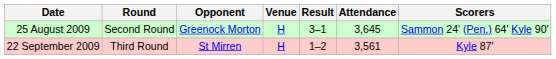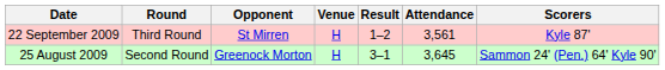 <table class="wikitable" style="text-align:center">
 <tr>
 <th>Date</th>
 <th>Round</th>
 <th>Opponent</th>
 <th>Venue</th>
 <th>Result</th>
 <th>Attendance</th>
 <th>Scorers</th>
 </tr>
+<tr bgcolor= "#FFCCCC">
+<td>22 September 2009</td>
+<td>Third Round</td>
+<td><a href='#'>St Mirren</a></td>
+<td><a href='#'>H</a></td>
+<td>1–2</td>
+<td>3,561</td>
+<td> <a href='#'>Kyle</a> 87'</td>
+</tr>
 <tr bgcolor= "#CCFFCC">
 <td>25 August 2009</td>
 <td>Second Round</td>
 <td><a href='#'>Greenock Morton</a></td>
 <td><a href='#'>H</a></td>
 <td>3–1</td>
 <td>3,645</td>
 <td> <a href='#'>Sammon</a> 24' <a href='#'>(Pen.)</a> 64' <a href='#'>Kyle</a> 90'</td>
 </tr>
-<tr bgcolor= "#FFCCCC">
-<td>22 September 2009</td>
-<td>Third Round</td>
-<td><a href='#'>St Mirren</a></td>
-<td><a href='#'>H</a></td>
-<td>1–2</td>
-<td>3,561</td>
-<td> <a href='#'>Kyle</a> 87'</td>
-</tr>
 </table>
